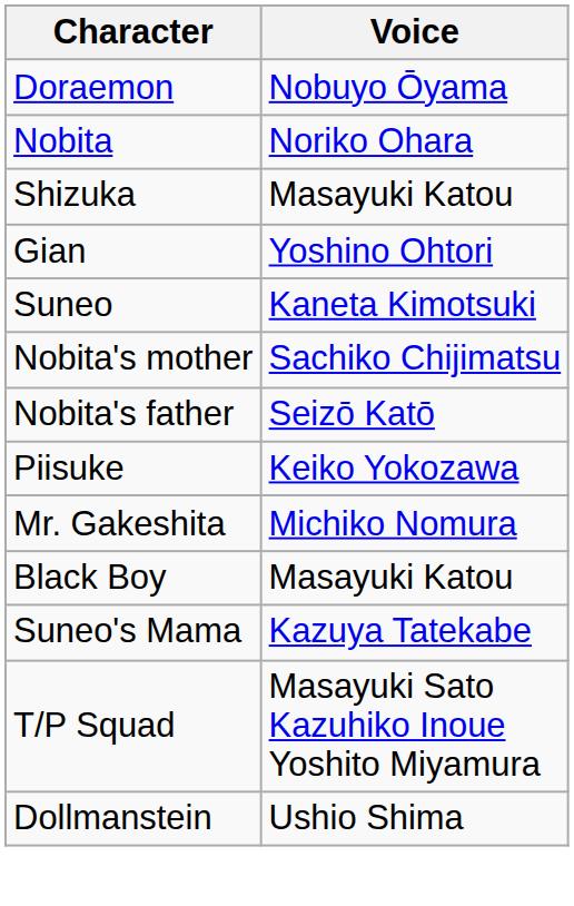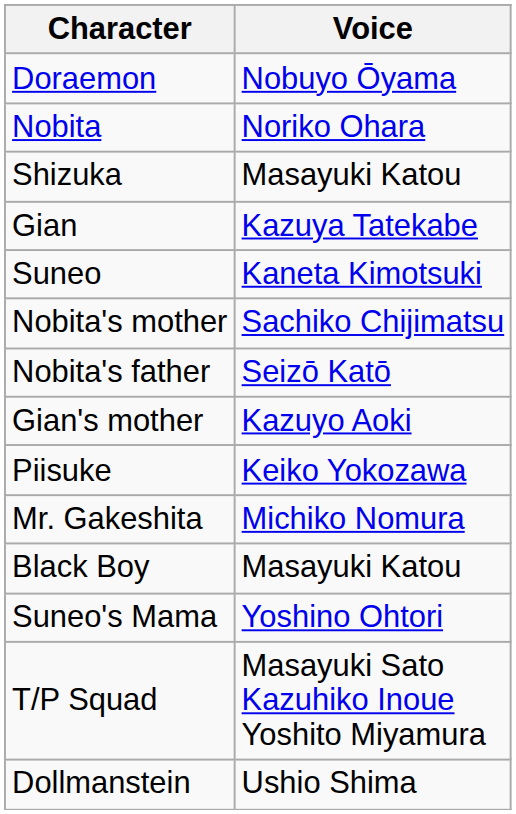 <table class = "wikitable">
 <tr>
 <th>Character</th>
 <th>Voice</th>
 </tr>
 <tr>
 <td><a href='#'>Doraemon</a></td>
 <td><a href='#'>Nobuyo Ōyama</a></td>
 </tr>
 <tr>
 <td><a href='#'>Nobita</a></td>
 <td><a href='#'>Noriko Ohara</a></td>
 </tr>
 <tr>
 <td>Shizuka</td>
 <td>Masayuki Katou</td>
 </tr>
 <tr>
 <td>Gian</td>
-<td><a href='#'>Yoshino Ohtori</a></td>
+<td><a href='#'>Kazuya Tatekabe</a></td>
 </tr>
 <tr>
 <td>Suneo</td>
 <td><a href='#'>Kaneta Kimotsuki</a></td>
 </tr>
 <tr>
 <td>Nobita's mother</td>
 <td><a href='#'>Sachiko Chijimatsu</a></td>
 </tr>
 <tr>
 <td>Nobita's father</td>
 <td><a href='#'>Seizō Katō</a></td>
+</tr>
+<tr>
+<td>Gian's mother</td>
+<td><a href='#'>Kazuyo Aoki</a></td>
 </tr>
 <tr>
 <td>Piisuke</td>
 <td><a href='#'>Keiko Yokozawa</a></td>
 </tr>
 <tr>
 <td>Mr. Gakeshita</td>
 <td><a href='#'>Michiko Nomura</a></td>
 </tr>
 <tr>
 <td>Black Boy</td>
 <td>Masayuki Katou</td>
 </tr>
 <tr>
 <td>Suneo's Mama</td>
-<td><a href='#'>Kazuya Tatekabe</a></td>
+<td><a href='#'>Yoshino Ohtori</a></td>
 </tr>
 <tr>
 <td>T/P Squad</td>
 <td>Masayuki Sato<br><a href='#'>Kazuhiko Inoue</a><br>Yoshito Miyamura</td>
 </tr>
 <tr>
 <td>Dollmanstein</td>
 <td>Ushio Shima</td>
 </tr>
 </table>
